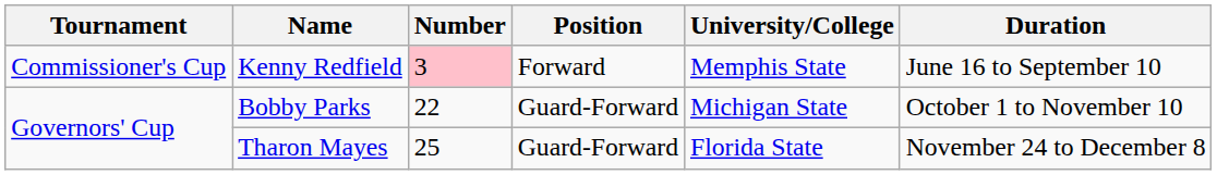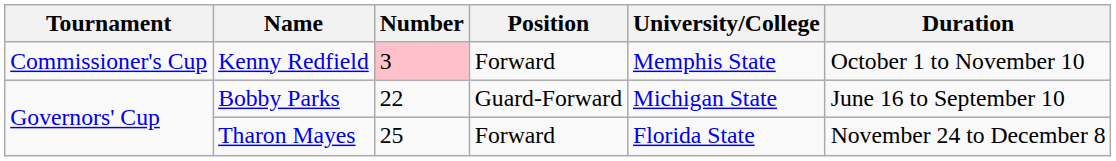 <table class="wikitable">
 <tr>
 <th>Tournament</th>
 <th>Name</th>
 <th>Number</th>
 <th>Position</th>
 <th>University/College</th>
 <th>Duration</th>
 </tr>
 <tr>
 <td><a href='#'>Commissioner's Cup</a></td>
 <td><a href='#'>Kenny Redfield</a></td>
 <td style="background: pink;">3</td>
 <td>Forward</td>
 <td><a href='#'>Memphis State</a></td>
-<td>June 16 to September 10</td>
+<td>October 1 to November 10</td>
 </tr>
 <tr>
 <td rowspan="2"><a href='#'>Governors' Cup</a></td>
 <td><a href='#'>Bobby Parks</a></td>
 <td>22</td>
 <td>Guard-Forward</td>
 <td><a href='#'>Michigan State</a></td>
-<td>October 1 to November 10</td>
+<td>June 16 to September 10</td>
 </tr>
 <tr>
 <td><a href='#'>Tharon Mayes</a></td>
 <td>25</td>
-<td>Guard-Forward</td>
+<td>Forward</td>
 <td><a href='#'>Florida State</a></td>
 <td>November 24 to December 8</td>
 </tr>
 </table>
